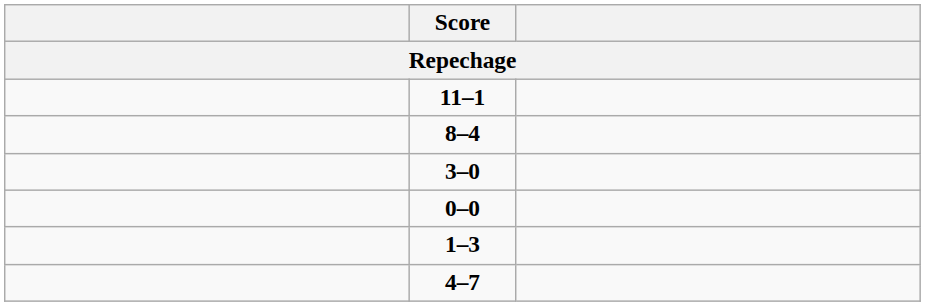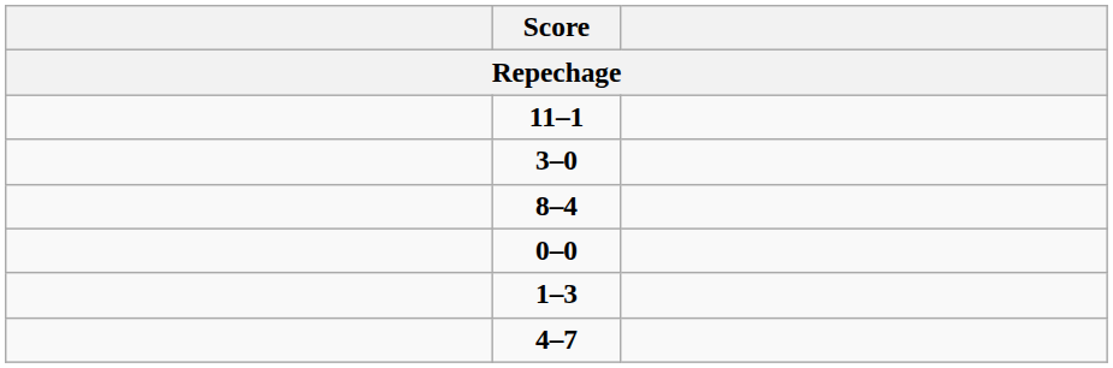 <table class="wikitable" style="text-align: left;">
 <tr>
 <th align="right" width="270"></th>
 <th width="65">Score</th>
 <th align="left" width="270"></th>
 </tr>
 <tr>
 <th colspan="3">Repechage</th>
 </tr>
 <tr>
 <td><strong></strong></td>
 <td align=center><strong>11–1</strong></td>
 <td></td>
 </tr>
 <tr>
 <td><strong></strong></td>
-<td align=center><strong>8–4</strong></td>
+<td align=center><strong>3–0</strong></td>
 <td></td>
 </tr>
 <tr>
 <td><strong></strong></td>
-<td align=center><strong>3–0</strong></td>
+<td align=center><strong>8–4</strong></td>
 <td></td>
 </tr>
 <tr>
 <td><strong></strong></td>
 <td align=center><strong>0–0</strong></td>
 <td></td>
 </tr>
 <tr>
 <td></td>
 <td align=center><strong>1–3</strong></td>
 <td><strong></strong></td>
 </tr>
 <tr>
 <td></td>
 <td align=center><strong>4–7</strong></td>
 <td><strong></strong></td>
 </tr>
 </table>
